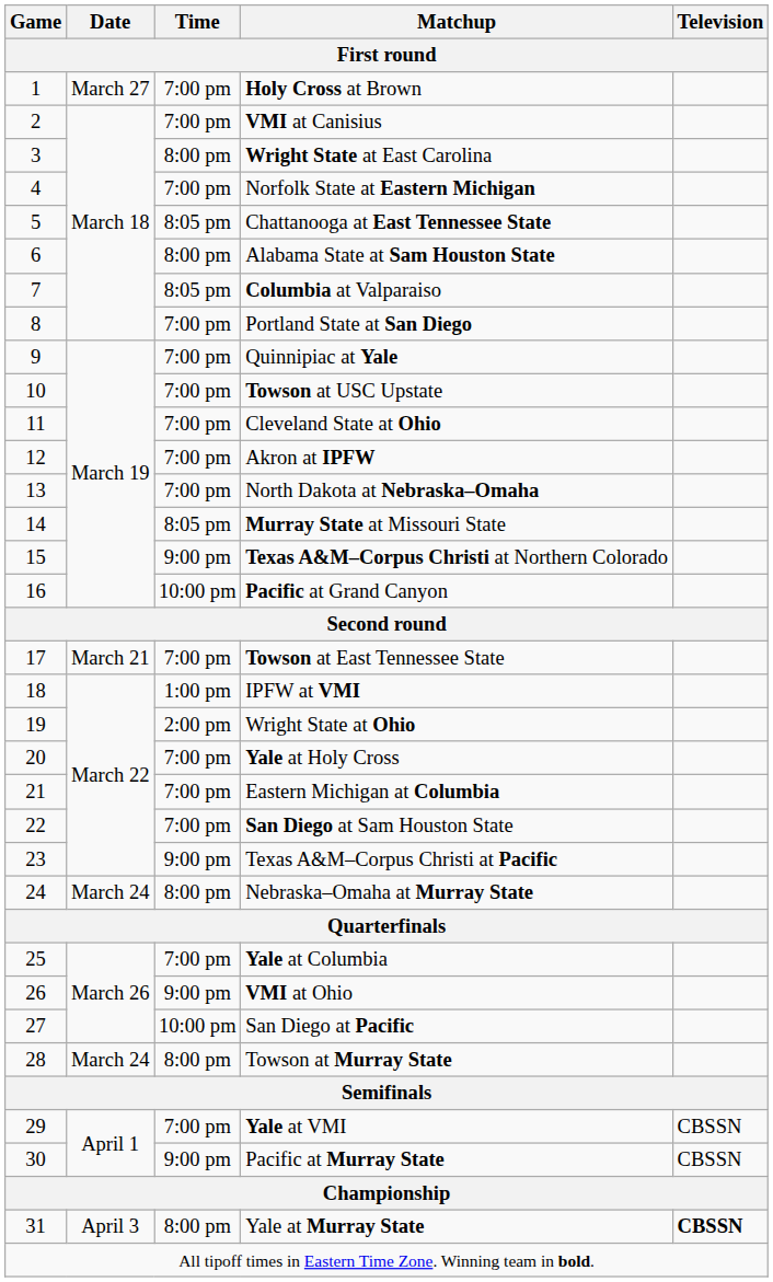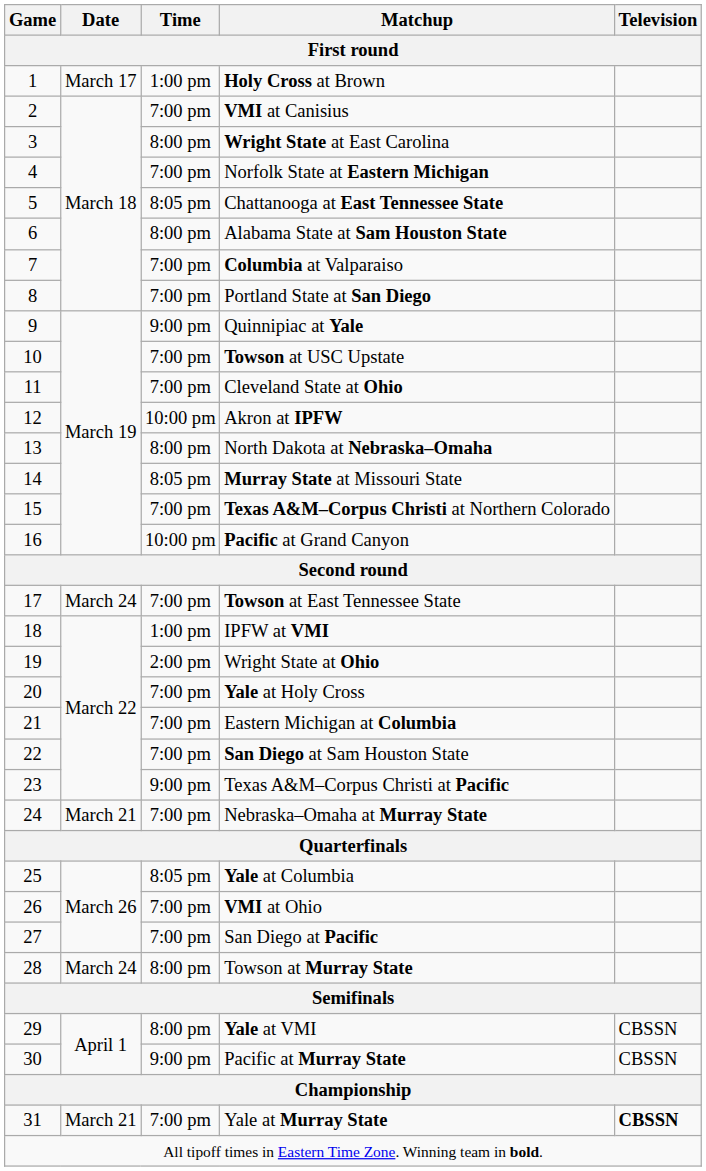 <table class="wikitable" style="font-size: 95%; text-align:center">
 <tr>
 <th>Game</th>
 <th>Date</th>
 <th>Time</th>
 <th>Matchup</th>
 <th>Television</th>
 </tr>
 <tr>
 <th colspan=6>First round</th>
 </tr>
 <tr>
 <td>1</td>
-<td rowspan=1 align=left>March 27</td>
-<td>7:00 pm</td>
+<td align=left>March 17</td>
+<td>1:00 pm</td>
 <td align=left><strong>Holy Cross</strong> at Brown</td>
 <td></td>
 </tr>
 <tr>
 <td>2</td>
 <td rowspan=7 align=left>March 18</td>
 <td>7:00 pm</td>
 <td align=left><strong>VMI</strong> at Canisius</td>
 <td></td>
 </tr>
 <tr>
 <td>3</td>
 <td>8:00 pm</td>
 <td align=left><strong>Wright State</strong> at East Carolina</td>
 <td></td>
 </tr>
 <tr>
 <td>4</td>
 <td>7:00 pm</td>
 <td align=left>Norfolk State at <strong>Eastern Michigan</strong></td>
 <td></td>
 </tr>
 <tr>
 <td>5</td>
 <td>8:05 pm</td>
 <td align=left>Chattanooga at <strong>East Tennessee State</strong></td>
 <td></td>
 </tr>
 <tr>
 <td>6</td>
 <td>8:00 pm</td>
 <td align=left>Alabama State at <strong>Sam Houston State</strong></td>
 <td></td>
 </tr>
 <tr>
 <td>7</td>
-<td>8:05 pm</td>
+<td>7:00 pm</td>
 <td align=left><strong>Columbia</strong> at Valparaiso</td>
 <td></td>
 </tr>
 <tr>
 <td>8</td>
 <td>7:00 pm</td>
 <td align=left>Portland State at <strong>San Diego</strong></td>
 <td></td>
 </tr>
 <tr>
 <td>9</td>
 <td rowspan=8 align=left>March 19</td>
-<td>7:00 pm</td>
+<td>9:00 pm</td>
 <td align=left>Quinnipiac at <strong>Yale</strong></td>
 <td></td>
 </tr>
 <tr>
 <td>10</td>
 <td>7:00 pm</td>
 <td align=left><strong>Towson</strong> at USC Upstate</td>
 <td></td>
 </tr>
 <tr>
 <td>11</td>
 <td>7:00 pm</td>
 <td align=left>Cleveland State at <strong>Ohio</strong></td>
 <td></td>
 </tr>
 <tr>
 <td>12</td>
-<td>7:00 pm</td>
+<td>10:00 pm</td>
 <td align=left>Akron at <strong>IPFW</strong></td>
 <td></td>
 </tr>
 <tr>
 <td>13</td>
-<td>7:00 pm</td>
+<td>8:00 pm</td>
 <td align=left>North Dakota at <strong>Nebraska–Omaha</strong></td>
 <td></td>
 </tr>
 <tr>
 <td>14</td>
 <td>8:05 pm</td>
 <td align=left><strong>Murray State</strong> at Missouri State</td>
 <td></td>
 </tr>
 <tr>
 <td>15</td>
-<td>9:00 pm</td>
+<td>7:00 pm</td>
 <td align=left><strong>Texas A&M–Corpus Christi</strong> at Northern Colorado</td>
 <td></td>
 </tr>
 <tr>
 <td>16</td>
 <td>10:00 pm</td>
 <td align=left><strong>Pacific</strong> at Grand Canyon</td>
 <td></td>
 </tr>
 <tr>
 <th colspan=6>Second round</th>
 </tr>
 <tr>
 <td>17</td>
-<td rowspan=1 align=left>March 21</td>
+<td rowspan=1 align=left>March 24</td>
 <td>7:00 pm</td>
 <td align=left><strong>Towson</strong> at East Tennessee State</td>
 <td></td>
 </tr>
 <tr>
 <td>18</td>
 <td rowspan=6 align=left>March 22</td>
 <td>1:00 pm</td>
 <td align=left>IPFW at <strong>VMI</strong></td>
 <td></td>
 </tr>
 <tr>
 <td>19</td>
 <td>2:00 pm</td>
 <td align=left>Wright State at <strong>Ohio</strong></td>
 <td></td>
 </tr>
 <tr>
 <td>20</td>
 <td>7:00 pm</td>
 <td align=left><strong>Yale</strong> at Holy Cross</td>
 <td></td>
 </tr>
 <tr>
 <td>21</td>
 <td>7:00 pm</td>
 <td align=left>Eastern Michigan at <strong>Columbia</strong></td>
 <td></td>
 </tr>
 <tr>
 <td>22</td>
 <td>7:00 pm</td>
 <td align=left><strong>San Diego</strong> at Sam Houston State</td>
 <td></td>
 </tr>
 <tr>
 <td>23</td>
 <td>9:00 pm</td>
 <td align=left>Texas A&M–Corpus Christi at <strong>Pacific</strong></td>
 <td></td>
 </tr>
 <tr>
 <td>24</td>
-<td rowspan=1 align=left>March 24</td>
-<td>8:00 pm</td>
+<td rowspan=1 align=left>March 21</td>
+<td>7:00 pm</td>
 <td align=left>Nebraska–Omaha at <strong>Murray State</strong></td>
 <td></td>
 </tr>
 <tr>
 <th colspan=6>Quarterfinals</th>
 </tr>
 <tr>
 <td>25</td>
 <td rowspan=3 align=left>March 26</td>
-<td>7:00 pm</td>
+<td>8:05 pm</td>
 <td align=left><strong>Yale</strong> at Columbia</td>
 <td></td>
 </tr>
 <tr>
 <td>26</td>
-<td>9:00 pm</td>
+<td>7:00 pm</td>
 <td align=left><strong>VMI</strong> at Ohio</td>
 <td></td>
 </tr>
 <tr>
 <td>27</td>
-<td>10:00 pm</td>
+<td>7:00 pm</td>
 <td align=left>San Diego at <strong>Pacific</strong></td>
 <td></td>
 </tr>
 <tr>
 <td>28</td>
 <td rowspan=1 align=left>March 24</td>
 <td>8:00 pm</td>
 <td align=left>Towson at <strong>Murray State</strong></td>
 <td></td>
 </tr>
 <tr>
 <th colspan=6>Semifinals</th>
 </tr>
 <tr>
 <td>29</td>
 <td rowspan=2 align=center>April 1</td>
-<td>7:00 pm</td>
+<td>8:00 pm</td>
 <td align=left><strong>Yale</strong> at VMI</td>
 <td align=left>CBSSN</td>
 </tr>
 <tr>
 <td>30</td>
 <td>9:00 pm</td>
 <td align=left>Pacific at <strong>Murray State</strong></td>
 <td align=left>CBSSN</td>
 </tr>
 <tr>
 <th colspan=6>Championship</th>
 </tr>
 <tr>
 <td>31</td>
-<td align=center>April 3</td>
-<td>8:00 pm</td>
+<td rowspan=1 align=left>March 21</td>
+<td>7:00 pm</td>
 <td align=left>Yale at <strong>Murray State</strong></td>
 <td align=left><strong>CBSSN</strong></td>
 </tr>
 <tr>
 <td colspan=6><small>All tipoff times in <a href='#'>Eastern Time Zone</a>. Winning team in <strong>bold</strong>.</small></td>
 </tr>
 </table>
